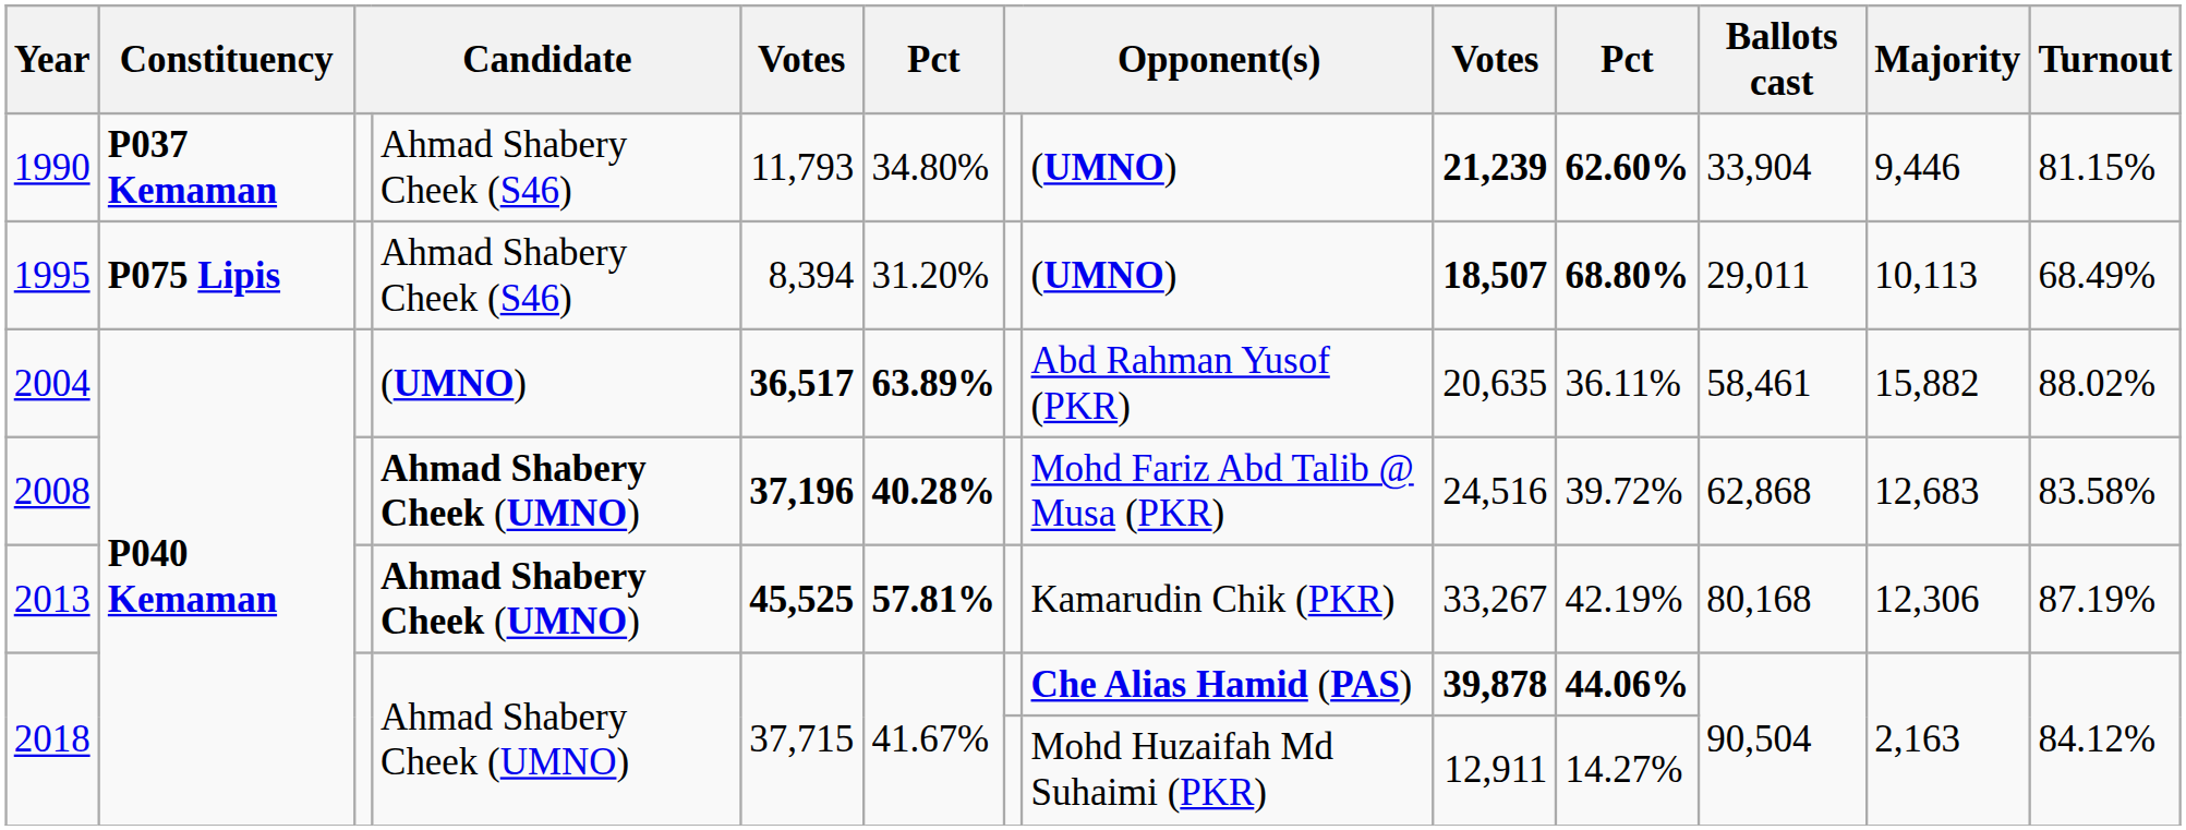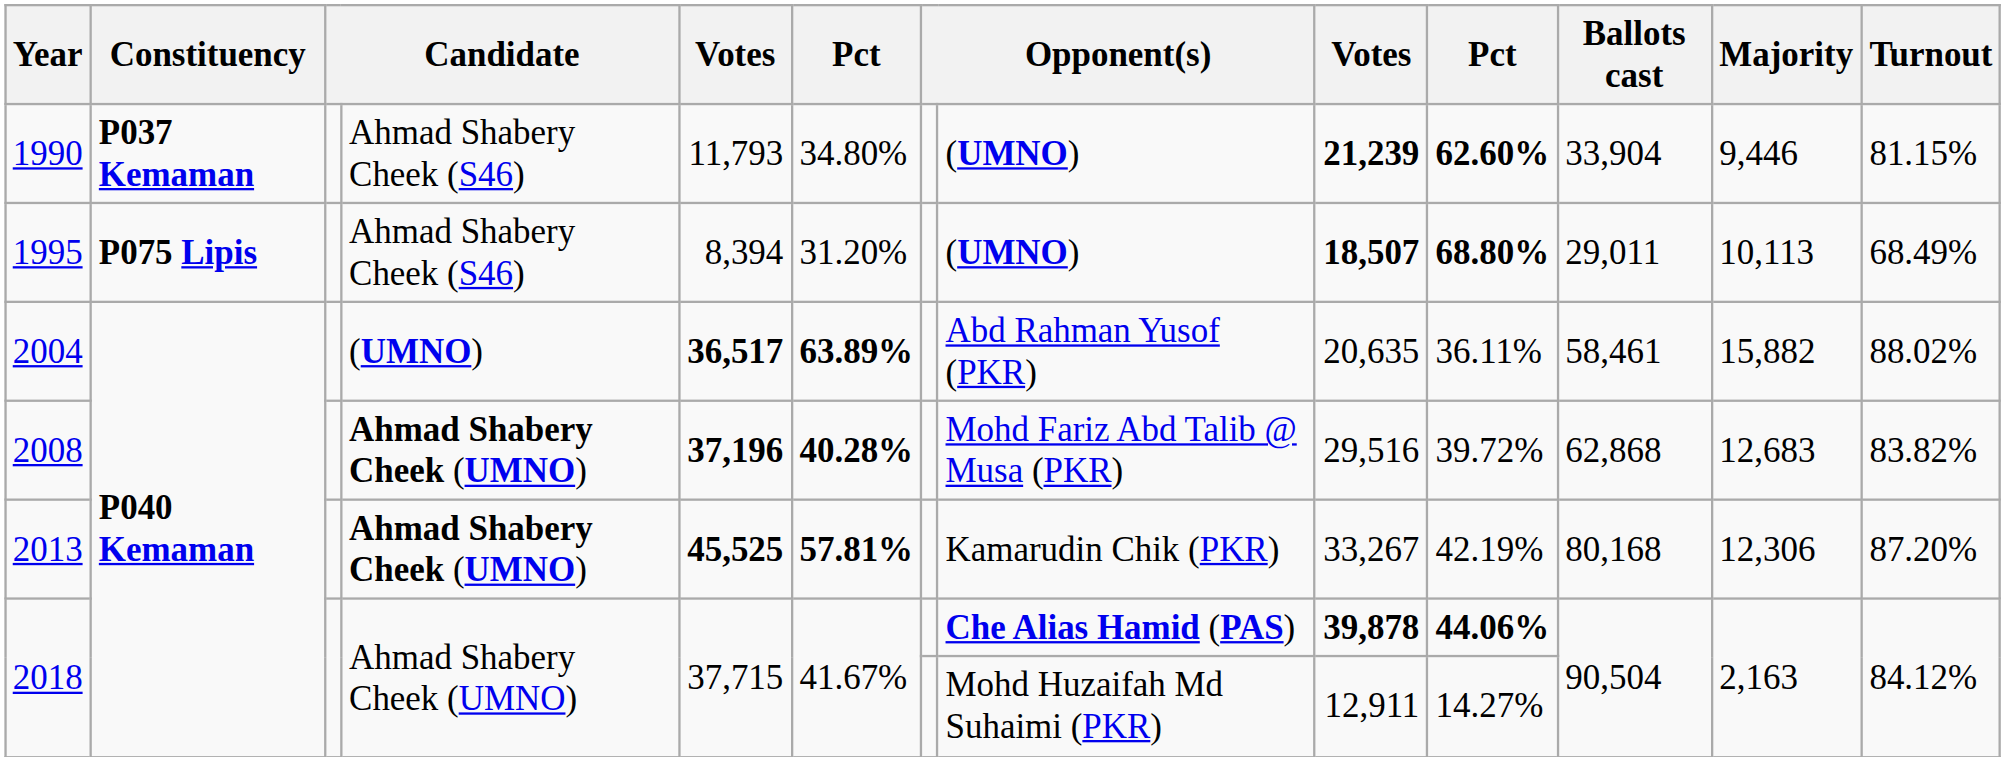 <table class="wikitable" style="margin:0.5em ; font-size:95%">
 <tr>
 <th>Year</th>
 <th>Constituency</th>
 <th colspan=2>Candidate</th>
 <th>Votes</th>
 <th>Pct</th>
 <th colspan=2>Opponent(s)</th>
 <th>Votes</th>
 <th>Pct</th>
 <th>Ballots cast</th>
 <th>Majority</th>
 <th>Turnout</th>
 </tr>
 <tr>
 <td><a href='#'>1990</a></td>
 <td><strong>P037 <a href='#'>Kemaman</a></strong></td>
 <td></td>
 <td>Ahmad Shabery Cheek (<a href='#'>S46</a>)</td>
 <td align="right">11,793</td>
 <td>34.80%</td>
 <td></td>
 <td> (<a href='#'><strong>UMNO</strong></a>)</td>
 <td align="right"><strong>21,239</strong></td>
 <td><strong>62.60%</strong></td>
 <td>33,904</td>
 <td>9,446</td>
 <td>81.15%</td>
 </tr>
 <tr>
 <td><a href='#'>1995</a></td>
 <td><strong>P075 <a href='#'>Lipis</a></strong></td>
 <td></td>
 <td>Ahmad Shabery Cheek (<a href='#'>S46</a>)</td>
 <td align="right">8,394</td>
 <td>31.20%</td>
 <td></td>
 <td> (<a href='#'><strong>UMNO</strong></a>)</td>
 <td align="right"><strong>18,507</strong></td>
 <td><strong>68.80%</strong></td>
 <td>29,011</td>
 <td>10,113</td>
 <td>68.49%</td>
 </tr>
 <tr>
 <td><a href='#'>2004</a></td>
 <td rowspan=5><strong>P040 <a href='#'>Kemaman</a></strong></td>
 <td></td>
 <td> (<a href='#'><strong>UMNO</strong></a>)</td>
 <td align="right"><strong>36,517</strong></td>
 <td><strong>63.89%</strong></td>
 <td></td>
 <td><a href='#'>Abd Rahman Yusof</a> (<a href='#'>PKR</a>)</td>
 <td align="right">20,635</td>
 <td>36.11%</td>
 <td>58,461</td>
 <td>15,882</td>
 <td>88.02%</td>
 </tr>
 <tr>
 <td><a href='#'>2008</a></td>
 <td></td>
 <td><strong>Ahmad Shabery Cheek</strong> (<a href='#'><strong>UMNO</strong></a>)</td>
 <td align="right"><strong>37,196</strong></td>
 <td><strong>40.28%</strong></td>
 <td></td>
 <td><a href='#'>Mohd Fariz Abd Talib @ Musa</a> (<a href='#'>PKR</a>)</td>
-<td align="right">24,516</td>
+<td align="right">29,516</td>
 <td>39.72%</td>
 <td>62,868</td>
 <td>12,683</td>
-<td>83.58%</td>
+<td>83.82%</td>
 </tr>
 <tr>
 <td><a href='#'>2013</a></td>
 <td></td>
 <td><strong>Ahmad Shabery Cheek</strong> (<a href='#'><strong>UMNO</strong></a>)</td>
 <td align="right"><strong>45,525</strong></td>
 <td><strong>57.81%</strong></td>
 <td></td>
 <td>Kamarudin Chik (<a href='#'>PKR</a>)</td>
 <td align="right">33,267</td>
 <td>42.19%</td>
 <td>80,168</td>
 <td>12,306</td>
-<td>87.19%</td>
+<td>87.20%</td>
 </tr>
 <tr>
 <td rowspan=2><a href='#'>2018</a></td>
 <td rowspan=2 ></td>
 <td rowspan=2>Ahmad Shabery Cheek (<a href='#'>UMNO</a>)</td>
 <td rowspan=2 align="right">37,715</td>
 <td rowspan=2>41.67%</td>
 <td></td>
 <td><strong><a href='#'>Che Alias Hamid</a></strong> (<a href='#'><strong>PAS</strong></a>)</td>
 <td align="right"><strong>39,878</strong></td>
 <td><strong>44.06%</strong></td>
 <td rowspan=2>90,504</td>
 <td rowspan=2>2,163</td>
 <td rowspan=2>84.12%</td>
 </tr>
 <tr>
 <td></td>
 <td>Mohd Huzaifah Md Suhaimi  (<a href='#'>PKR</a>)</td>
 <td align="right">12,911</td>
 <td>14.27%</td>
 </tr>
 </table>
